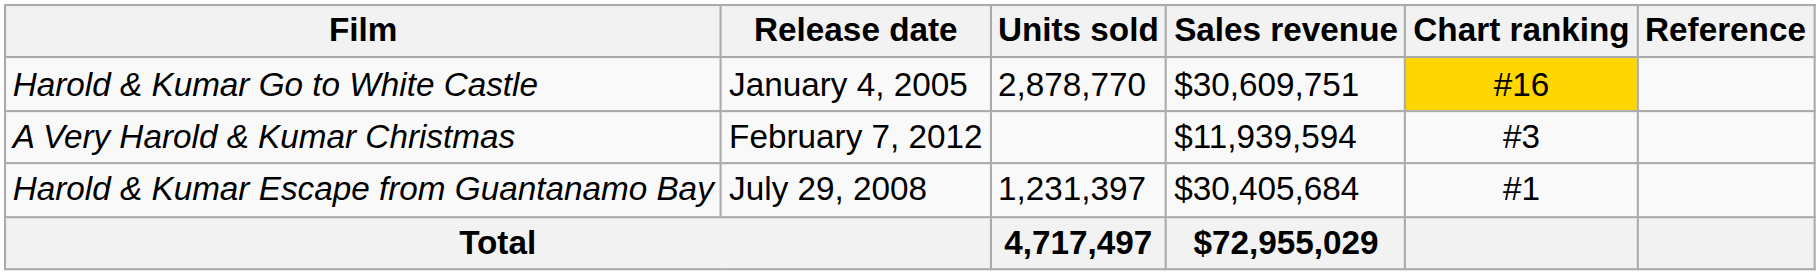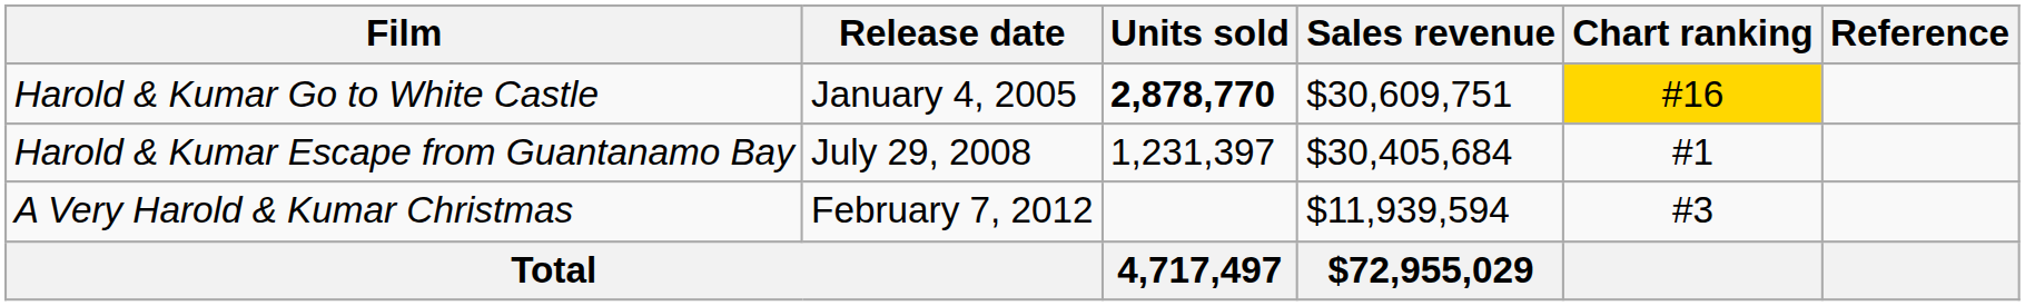 <table class="wikitable">
 <tr>
 <th>Film</th>
 <th>Release date</th>
 <th>Units sold</th>
 <th>Sales revenue</th>
 <th>Chart ranking</th>
 <th>Reference</th>
 </tr>
 <tr>
 <td style="text-align:left;"><em>Harold & Kumar Go to White Castle</em></td>
 <td>January 4, 2005</td>
-<td>2,878,770</td>
+<td><strong>2,878,770</strong></td>
 <td>$30,609,751</td>
 <td style="background: gold; text-align:center;">#16</td>
+<td style="text-align:center;"></td>
+</tr>
+<tr>
+<td style="text-align:left;"><em>Harold & Kumar Escape from Guantanamo Bay</em></td>
+<td>July 29, 2008</td>
+<td>1,231,397</td>
+<td>$30,405,684</td>
+<td style="text-align:center;">#1</td>
 <td style="text-align:center;"></td>
 </tr>
 <tr>
 <td style="text-align:left;"><em>A Very Harold & Kumar Christmas</em></td>
 <td>February 7, 2012</td>
 <td></td>
 <td>$11,939,594</td>
 <td style="text-align:center;">#3</td>
 <td style="text-align:center;"></td>
 </tr>
 <tr>
-<td style="text-align:left;"><em>Harold & Kumar Escape from Guantanamo Bay</em></td>
-<td>July 29, 2008</td>
-<td>1,231,397</td>
-<td>$30,405,684</td>
-<td style="text-align:center;">#1</td>
-<td style="text-align:center;"></td>
-</tr>
-<tr>
 <th colspan="2" style="text-align:center;"><strong>Total</strong></th>
 <th>4,717,497</th>
 <th>$72,955,029</th>
 <th></th>
 <th></th>
 </tr>
 </table>
